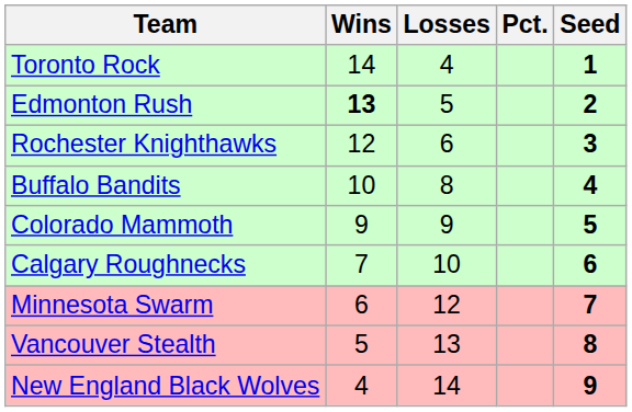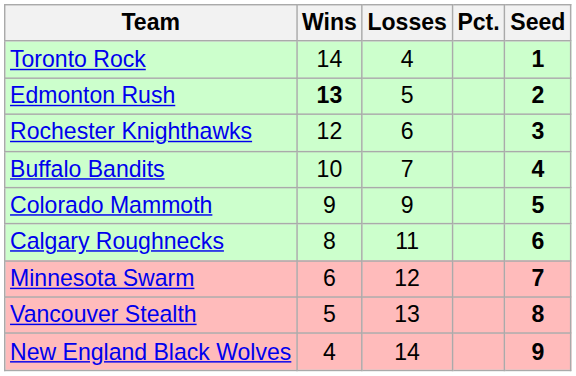 <table class=wikitable>
 <tr>
 <th>Team</th>
 <th>Wins</th>
 <th>Losses</th>
 <th>Pct.</th>
 <th>Seed</th>
 </tr>
 <tr bgcolor="#ccffcc">
 <td><a href='#'>Toronto Rock</a></td>
 <td style="text-align:center;">14</td>
 <td style="text-align:center;">4</td>
 <td></td>
 <td style="text-align:center;"><strong>1</strong></td>
 </tr>
 <tr bgcolor="#ccffcc">
 <td><a href='#'>Edmonton Rush</a></td>
 <td style="text-align:center;"><strong>13</strong></td>
 <td style="text-align:center;">5</td>
 <td></td>
 <td style="text-align:center;"><strong>2</strong></td>
 </tr>
 <tr bgcolor="#ccffcc">
 <td><a href='#'>Rochester Knighthawks</a></td>
 <td style="text-align:center;">12</td>
 <td style="text-align:center;">6</td>
 <td></td>
 <td style="text-align:center;"><strong>3</strong></td>
 </tr>
 <tr bgcolor="#ccffcc">
 <td><a href='#'>Buffalo Bandits</a></td>
 <td style="text-align:center;">10</td>
-<td style="text-align:center;">8</td>
+<td style="text-align:center;">7</td>
 <td></td>
 <td style="text-align:center;"><strong>4</strong></td>
 </tr>
 <tr bgcolor="#ccffcc">
 <td><a href='#'>Colorado Mammoth</a></td>
 <td style="text-align:center;">9</td>
 <td style="text-align:center;">9</td>
 <td></td>
 <td style="text-align:center;"><strong>5</strong></td>
 </tr>
 <tr bgcolor="#ccffcc">
 <td><a href='#'>Calgary Roughnecks</a></td>
-<td style="text-align:center;">7</td>
-<td style="text-align:center;">10</td>
+<td style="text-align:center;">8</td>
+<td style="text-align:center;">11</td>
 <td></td>
 <td style="text-align:center;"><strong>6</strong></td>
 </tr>
 <tr bgcolor="#ffbbbb">
 <td><a href='#'>Minnesota Swarm</a></td>
 <td style="text-align:center;">6</td>
 <td style="text-align:center;">12</td>
 <td></td>
 <td style="text-align:center;"><strong>7</strong></td>
 </tr>
 <tr bgcolor="#ffbbbb">
 <td><a href='#'>Vancouver Stealth</a></td>
 <td style="text-align:center;">5</td>
 <td style="text-align:center;">13</td>
 <td></td>
 <td style="text-align:center;"><strong>8</strong></td>
 </tr>
 <tr bgcolor="#ffbbbb">
 <td><a href='#'>New England Black Wolves</a></td>
 <td style="text-align:center;">4</td>
 <td style="text-align:center;">14</td>
 <td></td>
 <td style="text-align:center;"><strong>9</strong></td>
 </tr>
 </table>
